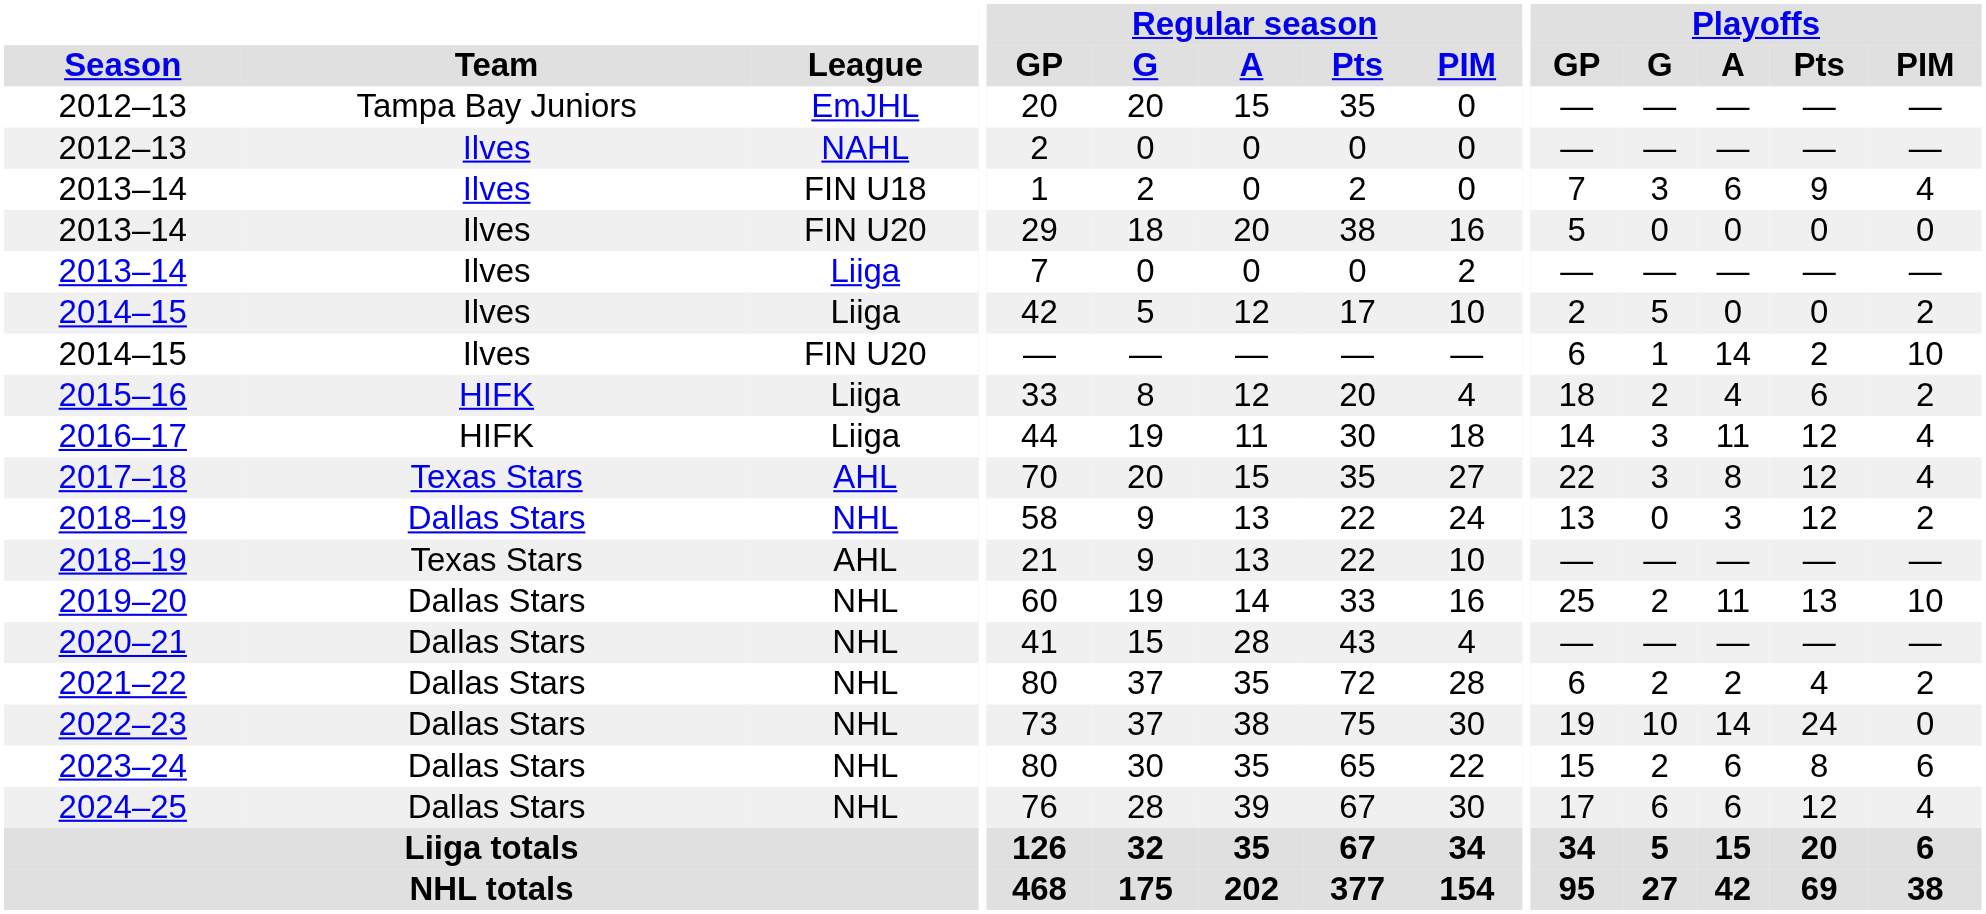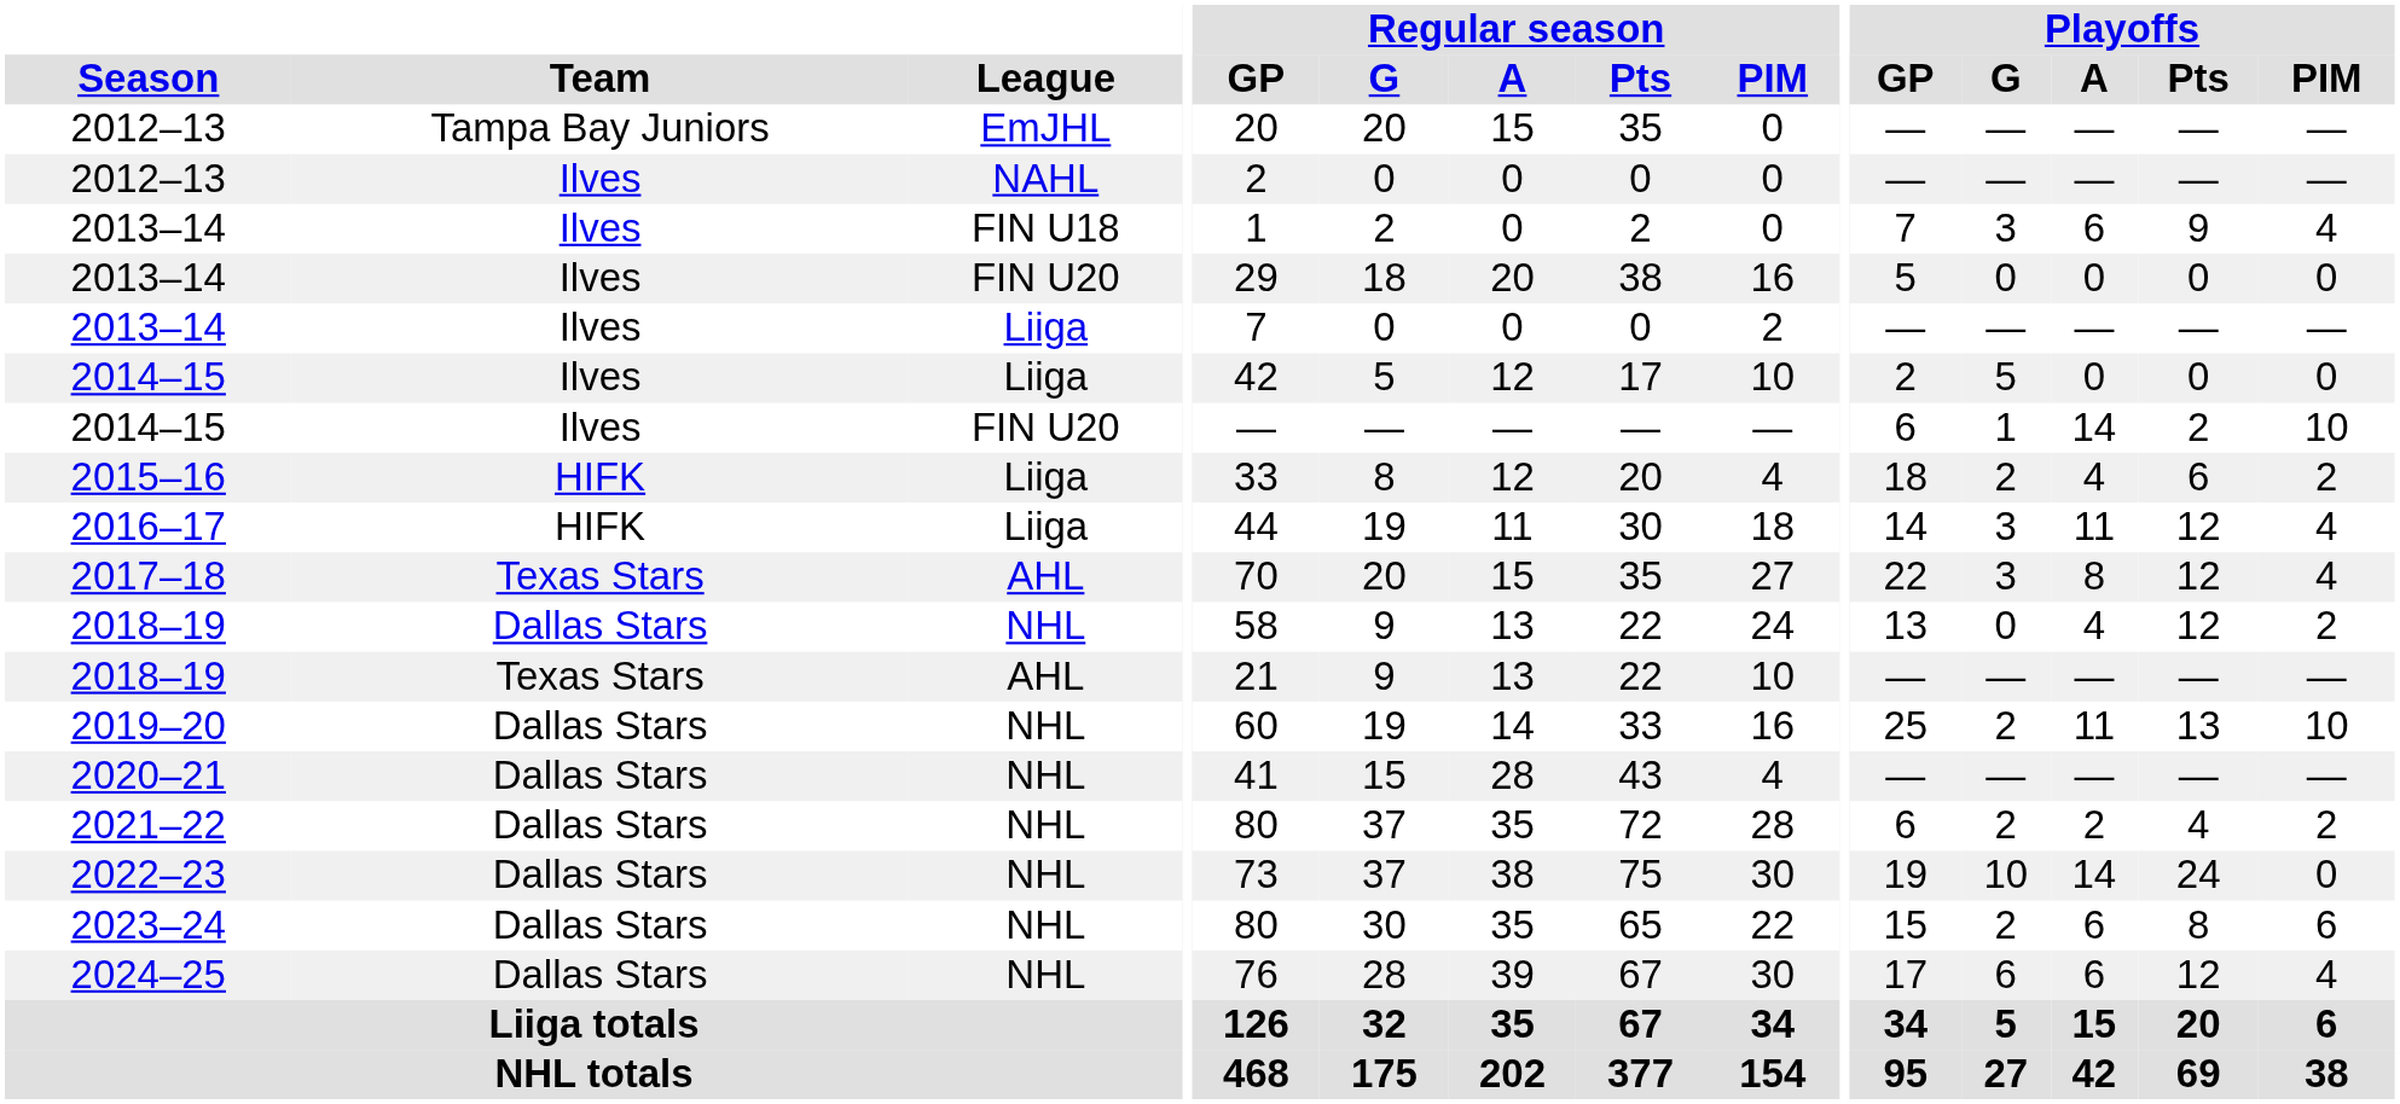 <table border="0" cellpadding="1" cellspacing="0" style="text-align:center; width:60em">
 <tr bgcolor="#e0e0e0">
 <th colspan="3" bgcolor="#ffffff"></th>
 <th rowspan="99" bgcolor="#ffffff"></th>
 <th colspan="5"><a href='#'>Regular season</a></th>
 <th rowspan="99" bgcolor="#ffffff"></th>
 <th colspan="5"><a href='#'>Playoffs</a></th>
 </tr>
 <tr bgcolor="#e0e0e0">
 <th><a href='#'>Season</a></th>
 <th>Team</th>
 <th>League</th>
 <th>GP</th>
 <th><a href='#'>G</a></th>
 <th><a href='#'>A</a></th>
 <th><a href='#'>Pts</a></th>
 <th><a href='#'>PIM</a></th>
 <th>GP</th>
 <th>G</th>
 <th>A</th>
 <th>Pts</th>
 <th>PIM</th>
 </tr>
 <tr>
 <td>2012–13</td>
 <td>Tampa Bay Juniors</td>
 <td><a href='#'>EmJHL</a></td>
 <td>20</td>
 <td>20</td>
 <td>15</td>
 <td>35</td>
 <td>0</td>
 <td>—</td>
 <td>—</td>
 <td>—</td>
 <td>—</td>
 <td>—</td>
 </tr>
 <tr bgcolor="#f0f0f0">
 <td>2012–13</td>
 <td><a href='#'>Ilves</a></td>
 <td><a href='#'>NAHL</a></td>
 <td>2</td>
 <td>0</td>
 <td>0</td>
 <td>0</td>
 <td>0</td>
 <td>—</td>
 <td>—</td>
 <td>—</td>
 <td>—</td>
 <td>—</td>
 </tr>
 <tr>
 <td>2013–14</td>
 <td><a href='#'>Ilves</a></td>
 <td>FIN U18</td>
 <td>1</td>
 <td>2</td>
 <td>0</td>
 <td>2</td>
 <td>0</td>
 <td>7</td>
 <td>3</td>
 <td>6</td>
 <td>9</td>
 <td>4</td>
 </tr>
 <tr bgcolor="#f0f0f0">
 <td>2013–14</td>
 <td>Ilves</td>
 <td>FIN U20</td>
 <td>29</td>
 <td>18</td>
 <td>20</td>
 <td>38</td>
 <td>16</td>
 <td>5</td>
 <td>0</td>
 <td>0</td>
 <td>0</td>
 <td>0</td>
 </tr>
 <tr>
 <td><a href='#'>2013–14</a></td>
 <td>Ilves</td>
 <td><a href='#'>Liiga</a></td>
 <td>7</td>
 <td>0</td>
 <td>0</td>
 <td>0</td>
 <td>2</td>
 <td>—</td>
 <td>—</td>
 <td>—</td>
 <td>—</td>
 <td>—</td>
 </tr>
 <tr bgcolor="#f0f0f0">
 <td><a href='#'>2014–15</a></td>
 <td>Ilves</td>
 <td>Liiga</td>
 <td>42</td>
 <td>5</td>
 <td>12</td>
 <td>17</td>
 <td>10</td>
 <td>2</td>
 <td>5</td>
 <td>0</td>
 <td>0</td>
-<td>2</td>
+<td>0</td>
 </tr>
 <tr>
 <td>2014–15</td>
 <td>Ilves</td>
 <td>FIN U20</td>
 <td>—</td>
 <td>—</td>
 <td>—</td>
 <td>—</td>
 <td>—</td>
 <td>6</td>
 <td>1</td>
 <td>14</td>
 <td>2</td>
 <td>10</td>
 </tr>
 <tr bgcolor="#f0f0f0">
 <td><a href='#'>2015–16</a></td>
 <td><a href='#'>HIFK</a></td>
 <td>Liiga</td>
 <td>33</td>
 <td>8</td>
 <td>12</td>
 <td>20</td>
 <td>4</td>
 <td>18</td>
 <td>2</td>
 <td>4</td>
 <td>6</td>
 <td>2</td>
 </tr>
 <tr>
 <td><a href='#'>2016–17</a></td>
 <td>HIFK</td>
 <td>Liiga</td>
 <td>44</td>
 <td>19</td>
 <td>11</td>
 <td>30</td>
 <td>18</td>
 <td>14</td>
 <td>3</td>
 <td>11</td>
 <td>12</td>
 <td>4</td>
 </tr>
 <tr bgcolor="#f0f0f0">
 <td><a href='#'>2017–18</a></td>
 <td><a href='#'>Texas Stars</a></td>
 <td><a href='#'>AHL</a></td>
 <td>70</td>
 <td>20</td>
 <td>15</td>
 <td>35</td>
 <td>27</td>
 <td>22</td>
 <td>3</td>
 <td>8</td>
 <td>12</td>
 <td>4</td>
 </tr>
 <tr>
 <td><a href='#'>2018–19</a></td>
 <td><a href='#'>Dallas Stars</a></td>
 <td><a href='#'>NHL</a></td>
 <td>58</td>
 <td>9</td>
 <td>13</td>
 <td>22</td>
 <td>24</td>
 <td>13</td>
 <td>0</td>
-<td>3</td>
+<td>4</td>
 <td>12</td>
 <td>2</td>
 </tr>
 <tr bgcolor="#f0f0f0">
 <td><a href='#'>2018–19</a></td>
 <td>Texas Stars</td>
 <td>AHL</td>
 <td>21</td>
 <td>9</td>
 <td>13</td>
 <td>22</td>
 <td>10</td>
 <td>—</td>
 <td>—</td>
 <td>—</td>
 <td>—</td>
 <td>—</td>
 </tr>
 <tr>
 <td><a href='#'>2019–20</a></td>
 <td>Dallas Stars</td>
 <td>NHL</td>
 <td>60</td>
 <td>19</td>
 <td>14</td>
 <td>33</td>
 <td>16</td>
 <td>25</td>
 <td>2</td>
 <td>11</td>
 <td>13</td>
 <td>10</td>
 </tr>
 <tr bgcolor="#f0f0f0">
 <td><a href='#'>2020–21</a></td>
 <td>Dallas Stars</td>
 <td>NHL</td>
 <td>41</td>
 <td>15</td>
 <td>28</td>
 <td>43</td>
 <td>4</td>
 <td>—</td>
 <td>—</td>
 <td>—</td>
 <td>—</td>
 <td>—</td>
 </tr>
 <tr>
 <td><a href='#'>2021–22</a></td>
 <td>Dallas Stars</td>
 <td>NHL</td>
 <td>80</td>
 <td>37</td>
 <td>35</td>
 <td>72</td>
 <td>28</td>
 <td>6</td>
 <td>2</td>
 <td>2</td>
 <td>4</td>
 <td>2</td>
 </tr>
 <tr bgcolor="#f0f0f0">
 <td><a href='#'>2022–23</a></td>
 <td>Dallas Stars</td>
 <td>NHL</td>
 <td>73</td>
 <td>37</td>
 <td>38</td>
 <td>75</td>
 <td>30</td>
 <td>19</td>
 <td>10</td>
 <td>14</td>
 <td>24</td>
 <td>0</td>
 </tr>
 <tr>
 <td><a href='#'>2023–24</a></td>
 <td>Dallas Stars</td>
 <td>NHL</td>
 <td>80</td>
 <td>30</td>
 <td>35</td>
 <td>65</td>
 <td>22</td>
 <td>15</td>
 <td>2</td>
 <td>6</td>
 <td>8</td>
 <td>6</td>
 </tr>
 <tr bgcolor="#f0f0f0">
 <td><a href='#'>2024–25</a></td>
 <td>Dallas Stars</td>
 <td>NHL</td>
 <td>76</td>
 <td>28</td>
 <td>39</td>
 <td>67</td>
 <td>30</td>
 <td>17</td>
 <td>6</td>
 <td>6</td>
 <td>12</td>
 <td>4</td>
 </tr>
 <tr bgcolor="#e0e0e0">
 <th colspan="3">Liiga totals</th>
 <th>126</th>
 <th>32</th>
 <th>35</th>
 <th>67</th>
 <th>34</th>
 <th>34</th>
 <th>5</th>
 <th>15</th>
 <th>20</th>
 <th>6</th>
 </tr>
 <tr bgcolor="#e0e0e0">
 <th colspan="3">NHL totals</th>
 <th>468</th>
 <th>175</th>
 <th>202</th>
 <th>377</th>
 <th>154</th>
 <th>95</th>
 <th>27</th>
 <th>42</th>
 <th>69</th>
 <th>38</th>
 </tr>
 </table>
